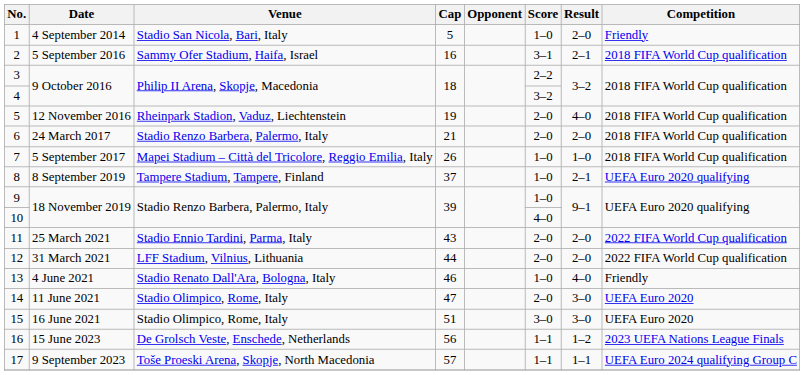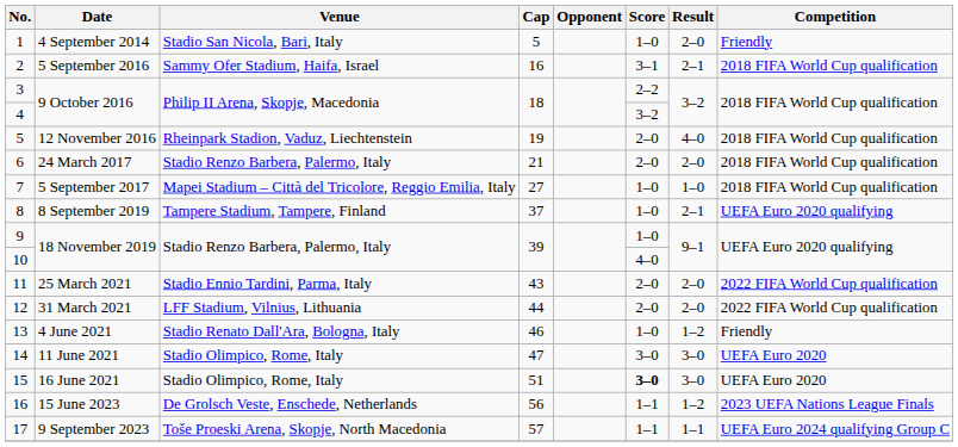 <table class="wikitable sortable">
 <tr>
 <th scope="col">No.</th>
 <th scope="col">Date</th>
 <th scope="col">Venue</th>
 <th scope="col">Cap</th>
 <th scope="col">Opponent</th>
 <th scope="col">Score</th>
 <th scope="col">Result</th>
 <th scope="col">Competition</th>
 </tr>
 <tr>
 <td align="center">1</td>
 <td>4 September 2014</td>
 <td><a href='#'>Stadio San Nicola</a>, <a href='#'>Bari</a>, Italy</td>
 <td align="center">5</td>
 <td></td>
 <td align="center">1–0</td>
 <td align="center">2–0</td>
 <td><a href='#'>Friendly</a></td>
 </tr>
 <tr>
 <td align="center">2</td>
 <td>5 September 2016</td>
 <td><a href='#'>Sammy Ofer Stadium</a>, <a href='#'>Haifa</a>, Israel</td>
 <td align="center">16</td>
 <td></td>
 <td align="center">3–1</td>
 <td align="center">2–1</td>
 <td><a href='#'>2018 FIFA World Cup qualification</a></td>
 </tr>
 <tr>
 <td align="center">3</td>
 <td rowspan="2">9 October 2016</td>
 <td rowspan="2"><a href='#'>Philip II Arena</a>, <a href='#'>Skopje</a>, Macedonia</td>
 <td rowspan="2" align="center">18</td>
 <td rowspan="2"></td>
 <td align="center">2–2</td>
 <td rowspan="2" align="center">3–2</td>
 <td rowspan="2">2018 FIFA World Cup qualification</td>
 </tr>
 <tr>
 <td align="center">4</td>
 <td align="center">3–2</td>
 </tr>
 <tr>
 <td align="center">5</td>
 <td>12 November 2016</td>
 <td><a href='#'>Rheinpark Stadion</a>, <a href='#'>Vaduz</a>, Liechtenstein</td>
 <td align="center">19</td>
 <td></td>
 <td align="center">2–0</td>
 <td align="center">4–0</td>
 <td>2018 FIFA World Cup qualification</td>
 </tr>
 <tr>
 <td align="center">6</td>
 <td>24 March 2017</td>
 <td><a href='#'>Stadio Renzo Barbera</a>, <a href='#'>Palermo</a>, Italy</td>
 <td align="center">21</td>
 <td></td>
 <td align="center">2–0</td>
 <td align="center">2–0</td>
 <td>2018 FIFA World Cup qualification</td>
 </tr>
 <tr>
 <td align="center">7</td>
 <td>5 September 2017</td>
 <td><a href='#'>Mapei Stadium – Città del Tricolore</a>, <a href='#'>Reggio Emilia</a>, Italy</td>
-<td align="center">26</td>
+<td align="center">27</td>
 <td></td>
 <td align="center">1–0</td>
 <td align="center">1–0</td>
 <td>2018 FIFA World Cup qualification</td>
 </tr>
 <tr>
 <td align="center">8</td>
 <td>8 September 2019</td>
 <td><a href='#'>Tampere Stadium</a>, <a href='#'>Tampere</a>, Finland</td>
 <td align="center">37</td>
 <td></td>
 <td align="center">1–0</td>
 <td align="center">2–1</td>
 <td><a href='#'>UEFA Euro 2020 qualifying</a></td>
 </tr>
 <tr>
 <td align="center">9</td>
 <td rowspan="2">18 November 2019</td>
 <td rowspan="2">Stadio Renzo Barbera, Palermo, Italy</td>
 <td rowspan="2" align="center">39</td>
 <td rowspan="2"></td>
 <td align="center">1–0</td>
 <td rowspan="2" align="center">9–1</td>
 <td rowspan="2">UEFA Euro 2020 qualifying</td>
 </tr>
 <tr>
 <td align="center">10</td>
 <td align="center">4–0</td>
 </tr>
 <tr>
 <td align="center">11</td>
 <td>25 March 2021</td>
 <td><a href='#'>Stadio Ennio Tardini</a>, <a href='#'>Parma</a>, Italy</td>
 <td align="center">43</td>
 <td></td>
 <td align="center">2–0</td>
 <td align="center">2–0</td>
 <td><a href='#'>2022 FIFA World Cup qualification</a></td>
 </tr>
 <tr>
 <td align="center">12</td>
 <td>31 March 2021</td>
 <td><a href='#'>LFF Stadium</a>, <a href='#'>Vilnius</a>, Lithuania</td>
 <td align="center">44</td>
 <td></td>
 <td align="center">2–0</td>
 <td align="center">2–0</td>
 <td>2022 FIFA World Cup qualification</td>
 </tr>
 <tr>
 <td align="center">13</td>
 <td>4 June 2021</td>
 <td><a href='#'>Stadio Renato Dall'Ara</a>, <a href='#'>Bologna</a>, Italy</td>
 <td align="center">46</td>
 <td></td>
 <td align="center">1–0</td>
-<td align="center">4–0</td>
+<td align="center">1–2</td>
 <td>Friendly</td>
 </tr>
 <tr>
 <td align="center">14</td>
 <td>11 June 2021</td>
 <td><a href='#'>Stadio Olimpico</a>, <a href='#'>Rome</a>, Italy</td>
 <td align="center">47</td>
 <td></td>
-<td align="center">2–0</td>
+<td align="center">3–0</td>
 <td align="center">3–0</td>
 <td><a href='#'>UEFA Euro 2020</a></td>
 </tr>
 <tr>
 <td align="center">15</td>
 <td>16 June 2021</td>
 <td>Stadio Olimpico, Rome, Italy</td>
 <td align="center">51</td>
 <td></td>
-<td align="center">3–0</td>
+<td align="center"><strong>3–0</strong></td>
 <td align="center">3–0</td>
 <td>UEFA Euro 2020</td>
 </tr>
 <tr>
 <td align="center">16</td>
 <td>15 June 2023</td>
 <td><a href='#'>De Grolsch Veste</a>, <a href='#'>Enschede</a>, Netherlands</td>
 <td align="center">56</td>
 <td></td>
 <td align="center">1–1</td>
 <td align="center">1–2</td>
 <td><a href='#'>2023 UEFA Nations League Finals</a></td>
 </tr>
 <tr>
 <td align="center">17</td>
 <td>9 September 2023</td>
 <td><a href='#'>Toše Proeski Arena</a>, <a href='#'>Skopje</a>, North Macedonia</td>
 <td align="center">57</td>
 <td></td>
 <td align="center">1–1</td>
 <td align="center">1–1</td>
 <td><a href='#'>UEFA Euro 2024 qualifying Group C</a></td>
 </tr>
 <tr>
 </tr>
 </table>
